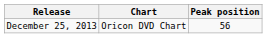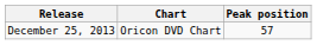 <table class="wikitable">
 <tr>
 <th>Release</th>
 <th>Chart</th>
 <th>Peak position</th>
 </tr>
 <tr>
 <td>December 25, 2013</td>
 <td>Oricon DVD Chart</td>
-<td align="center">56</td>
+<td align="center">57</td>
 </tr>
 </table>
